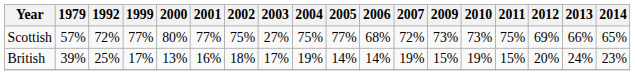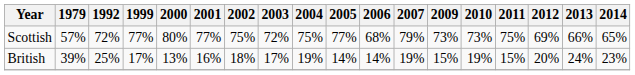 <table class="wikitable" style="text-align:right">
 <tr>
 <th>Year</th>
 <th>1979</th>
 <th>1992</th>
 <th>1999</th>
 <th>2000</th>
 <th>2001</th>
 <th>2002</th>
 <th>2003</th>
 <th>2004</th>
 <th>2005</th>
 <th>2006</th>
 <th>2007</th>
 <th>2009</th>
 <th>2010</th>
 <th>2011</th>
 <th>2012</th>
 <th>2013</th>
 <th>2014</th>
 </tr>
 <tr>
 <td style="text-align:left">Scottish</td>
 <td>57%</td>
 <td>72%</td>
 <td>77%</td>
 <td>80%</td>
 <td>77%</td>
 <td>75%</td>
-<td>27%</td>
+<td>72%</td>
 <td>75%</td>
 <td>77%</td>
 <td>68%</td>
-<td>72%</td>
+<td>79%</td>
 <td>73%</td>
 <td>73%</td>
 <td>75%</td>
 <td>69%</td>
 <td>66%</td>
 <td>65%</td>
 </tr>
 <tr>
 <td style="text-align:left">British</td>
 <td>39%</td>
 <td>25%</td>
 <td>17%</td>
 <td>13%</td>
 <td>16%</td>
 <td>18%</td>
 <td>17%</td>
 <td>19%</td>
 <td>14%</td>
 <td>14%</td>
 <td>19%</td>
 <td>15%</td>
 <td>19%</td>
 <td>15%</td>
 <td>20%</td>
 <td>24%</td>
 <td>23%</td>
 </tr>
 <tr>
 </tr>
 </table>
